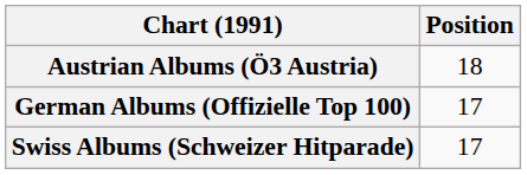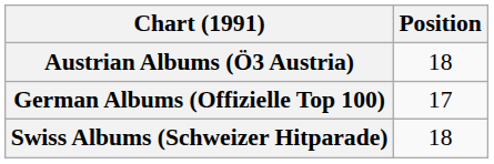 <table class="wikitable sortable plainrowheaders" style="text-align:center">
 <tr>
 <th scope="col">Chart (1991)</th>
 <th scope="col">Position</th>
 </tr>
 <tr>
 <th scope="row">Austrian Albums (Ö3 Austria)</th>
 <td>18</td>
 </tr>
 <tr>
 <th scope="row">German Albums (Offizielle Top 100)</th>
 <td>17</td>
 </tr>
 <tr>
 <th scope="row">Swiss Albums (Schweizer Hitparade)</th>
-<td>17</td>
+<td>18</td>
 </tr>
 </table>
